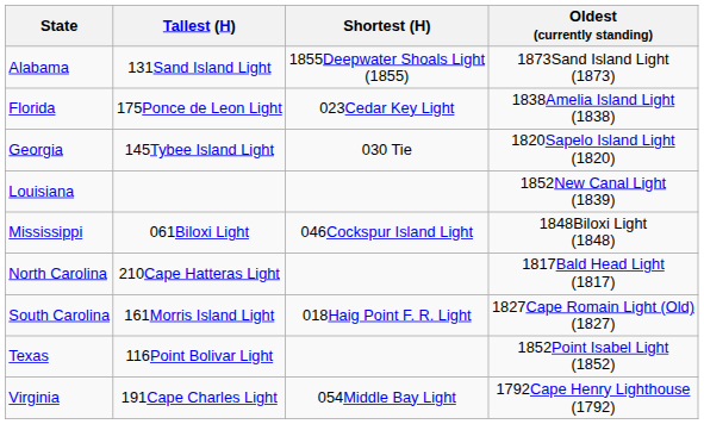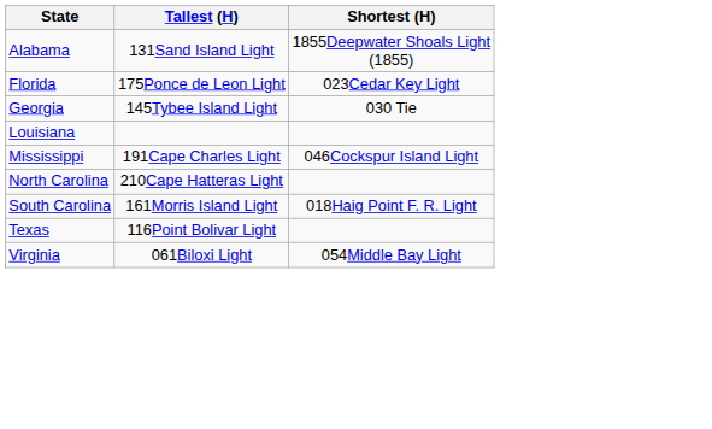 <table class="wikitable sortable">
 <tr>
 <th>State</th>
 <th><a href='#'>Tallest</a> (<a href='#'>H</a>)</th>
 <th>Shortest (H)</th>
-<th>Oldest<br><small>(currently standing)</small></th>
 </tr>
 <tr>
 <td><a href='#'>Alabama</a></td>
 <td style="text-align: center;"><span>131</span><a href='#'>Sand Island Light</a><br></td>
 <td style="text-align: center;"><span>1855</span><a href='#'>Deepwater Shoals Light</a><br>(1855)</td>
-<td style="text-align: center;"><span>1873</span>Sand Island Light<br>(1873)</td>
 </tr>
 <tr>
 <td><a href='#'>Florida</a></td>
 <td style="text-align: center;"><span>175</span><a href='#'>Ponce de Leon Light</a><br></td>
 <td style="text-align: center;"><span>023</span><a href='#'>Cedar Key Light</a><br></td>
-<td style="text-align: center;"><span>1838</span><a href='#'>Amelia Island Light</a><br>(1838)</td>
 </tr>
 <tr>
 <td><a href='#'>Georgia</a></td>
 <td style="text-align: center;"><span>145</span><a href='#'>Tybee Island Light</a><br></td>
 <td style="text-align: center;"><span>030</span> Tie<br> </td>
-<td style="text-align: center;"><span>1820</span><a href='#'>Sapelo Island Light</a><br>(1820)</td>
 </tr>
 <tr>
 <td><a href='#'>Louisiana</a></td>
 <td></td>
 <td></td>
-<td style="text-align: center;"><span>1852</span><a href='#'>New Canal Light</a><br>(1839)</td>
 </tr>
 <tr>
 <td><a href='#'>Mississippi</a></td>
-<td style="text-align: center;"><span>061</span><a href='#'>Biloxi Light</a><br></td>
+<td style="text-align: center;"><span>191</span><a href='#'>Cape Charles Light</a><br></td>
 <td style="text-align: center;"><span>046</span><a href='#'>Cockspur Island Light</a><br></td>
-<td style="text-align: center;"><span>1848</span>Biloxi Light<br>(1848)</td>
 </tr>
 <tr>
 <td><a href='#'>North Carolina</a></td>
 <td style="text-align: center;"><span>210</span><a href='#'>Cape Hatteras Light</a><br></td>
 <td></td>
-<td style="text-align: center;"><span>1817</span><a href='#'>Bald Head Light</a><br>(1817)</td>
 </tr>
 <tr>
 <td><a href='#'>South Carolina</a></td>
 <td style="text-align: center;"><span>161</span><a href='#'>Morris Island Light</a><br></td>
 <td style="text-align: center;"><span>018</span><a href='#'>Haig Point F. R. Light</a><br></td>
-<td style="text-align: center;"><span>1827</span><a href='#'>Cape Romain Light (Old)</a><br>(1827)</td>
 </tr>
 <tr>
 <td><a href='#'>Texas</a></td>
 <td style="text-align: center;"><span>116</span><a href='#'>Point Bolivar Light</a><br></td>
 <td></td>
-<td style="text-align: center;"><span>1852</span><a href='#'>Point Isabel Light</a><br>(1852)</td>
 </tr>
 <tr>
 <td><a href='#'>Virginia</a></td>
-<td style="text-align: center;"><span>191</span><a href='#'>Cape Charles Light</a><br></td>
+<td style="text-align: center;"><span>061</span><a href='#'>Biloxi Light</a><br></td>
 <td style="text-align: center;"><span>054</span><a href='#'>Middle Bay Light</a><br></td>
-<td style="text-align: center;"><span>1792</span><a href='#'>Cape Henry Lighthouse</a><br>(1792)</td>
 </tr>
 </table>
